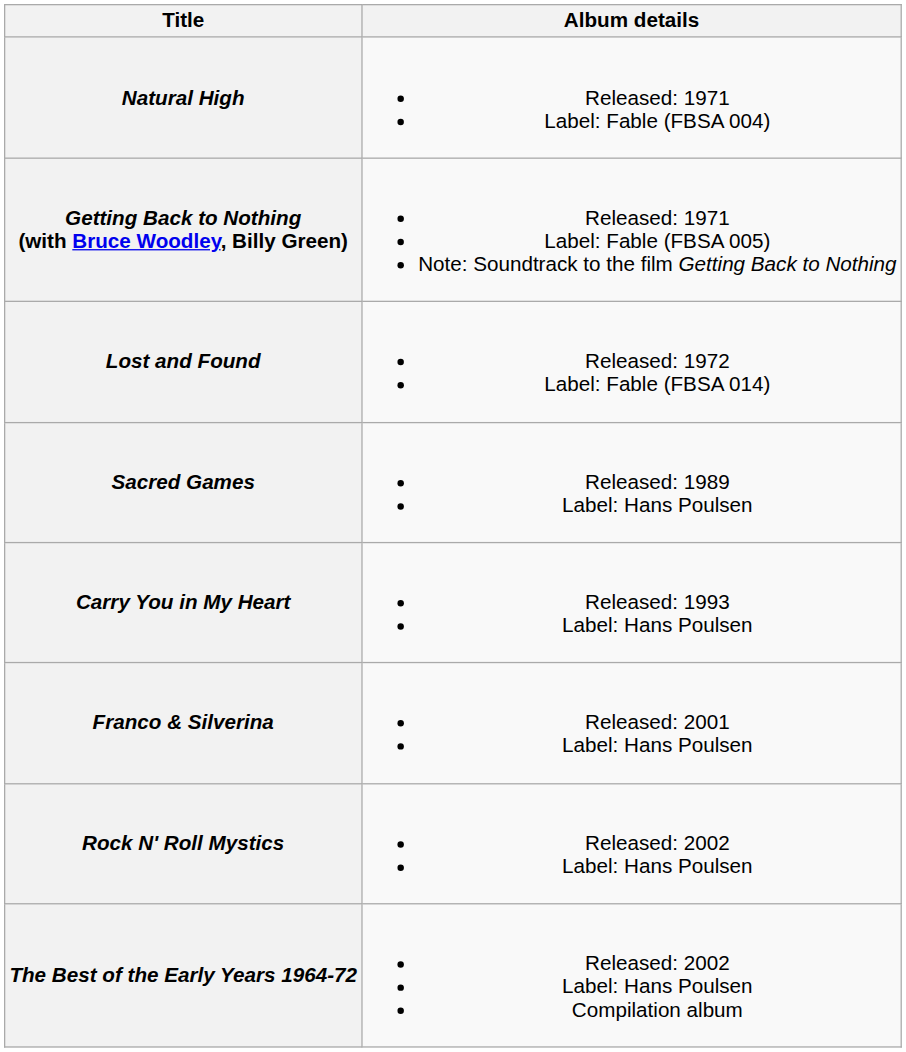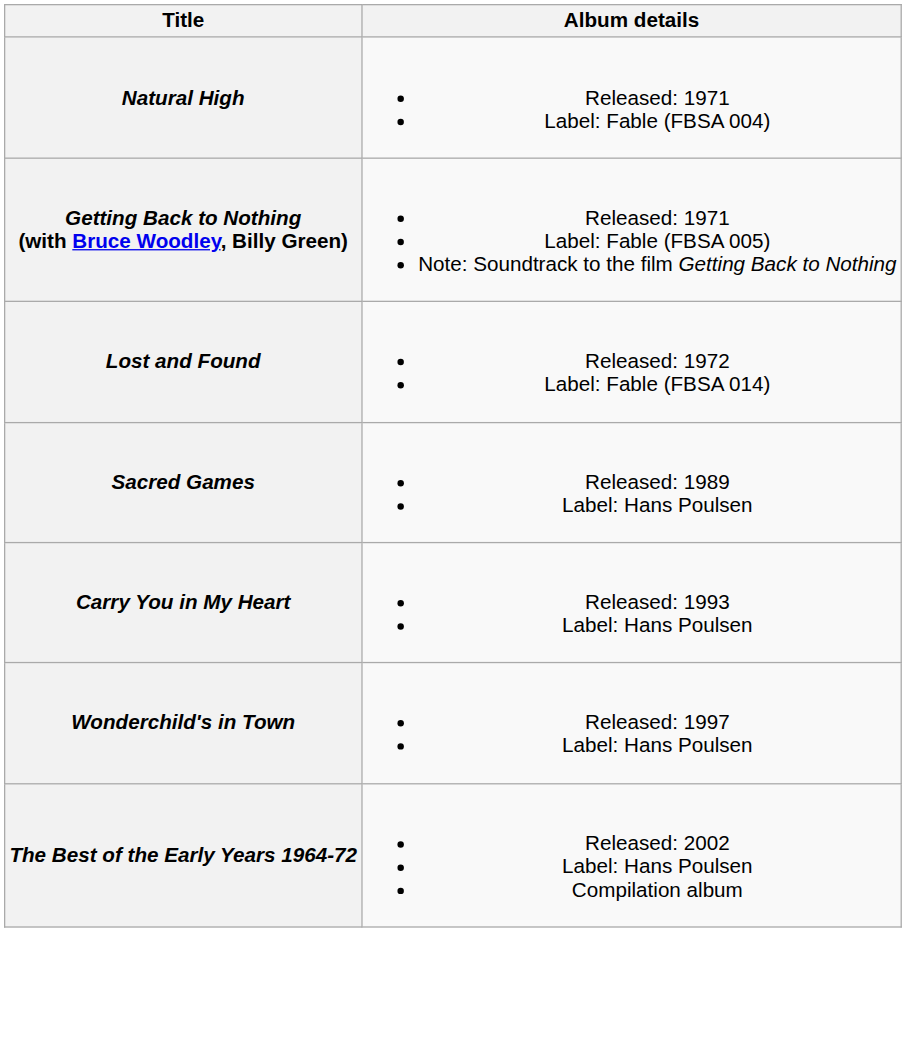 <table class="wikitable plainrowheaders" style="text-align:center;" border="1">
 <tr>
 <th>Title</th>
 <th>Album details</th>
 </tr>
 <tr>
 <th scope="row"><em>Natural High</em></th>
 <td><br><ul><li>Released: 1971</li><li>Label: Fable (FBSA 004)</li></ul></td>
 </tr>
 <tr>
 <th scope="row"><em>Getting Back to Nothing</em> <br>(with <a href='#'>Bruce Woodley</a>, Billy Green)</th>
 <td><br><ul><li>Released: 1971</li><li>Label: Fable (FBSA 005)</li><li>Note: Soundtrack to the film <em>Getting Back to Nothing</em></li></ul></td>
 </tr>
 <tr>
 <th scope="row"><em>Lost and Found</em></th>
 <td><br><ul><li>Released: 1972</li><li>Label: Fable (FBSA 014)</li></ul></td>
 </tr>
 <tr>
 <th scope="row"><em>Sacred Games </em></th>
 <td><br><ul><li>Released: 1989</li><li>Label: Hans Poulsen</li></ul></td>
 </tr>
 <tr>
 <th scope="row"><em>Carry You in My Heart</em></th>
 <td><br><ul><li>Released: 1993</li><li>Label: Hans Poulsen</li></ul></td>
 </tr>
 <tr>
-<th scope="row"><em>Franco & Silverina </em></th>
-<td><br><ul><li>Released: 2001</li><li>Label: Hans Poulsen</li></ul></td>
-</tr>
-<tr>
-<th scope="row"><em>Rock N' Roll Mystics</em></th>
-<td><br><ul><li>Released: 2002</li><li>Label: Hans Poulsen</li></ul></td>
+<th scope="row"><em>Wonderchild's in Town</em></th>
+<td><br><ul><li>Released: 1997</li><li>Label: Hans Poulsen</li></ul></td>
 </tr>
 <tr>
 <th scope="row"><em>The Best of the Early Years 1964-72</em></th>
 <td><br><ul><li>Released: 2002</li><li>Label: Hans Poulsen</li><li>Compilation album</li></ul></td>
 </tr>
 </table>
